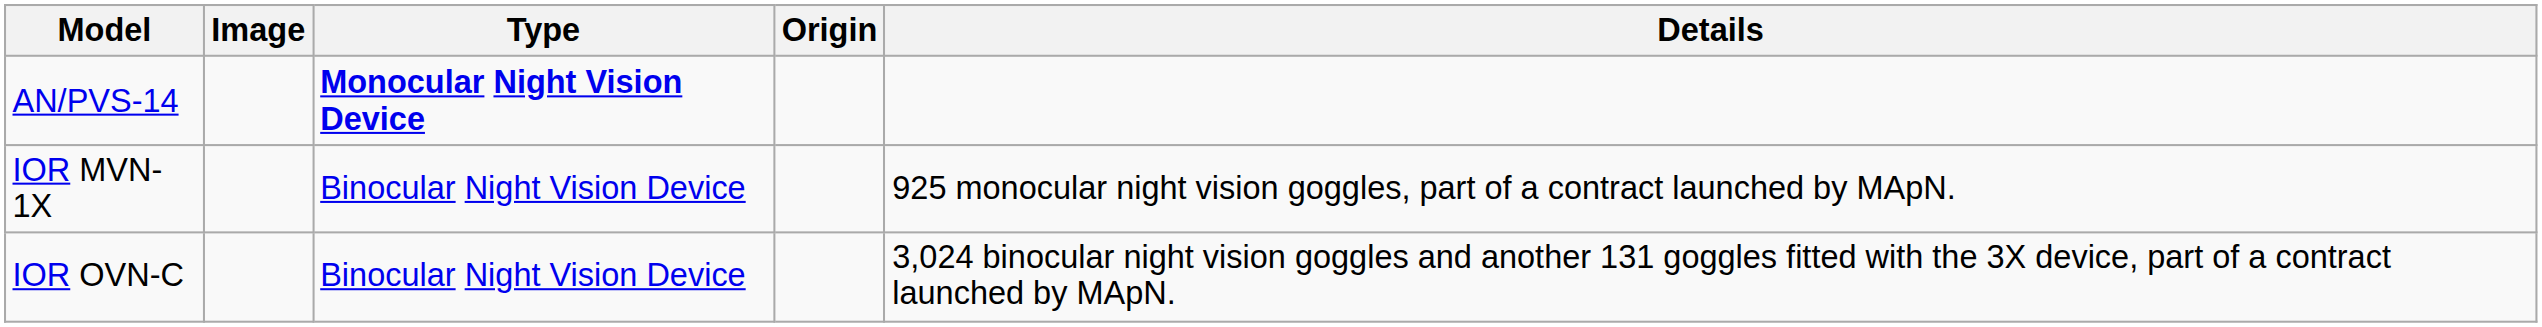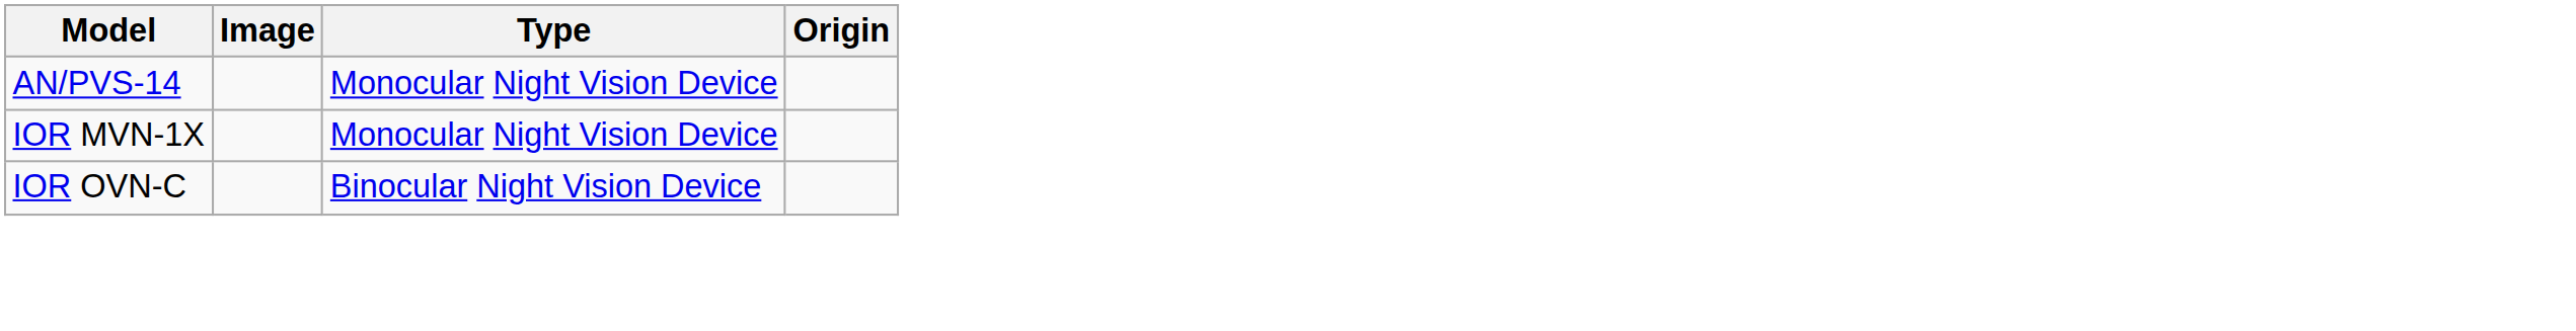 <table class="wikitable">
 <tr>
 <th>Model</th>
 <th>Image</th>
 <th>Type</th>
 <th>Origin</th>
-<th>Details</th>
 </tr>
 <tr>
 <td><a href='#'>AN/PVS-14</a></td>
 <td></td>
-<td><strong><a href='#'>Monocular</a> <a href='#'>Night Vision Device</a></strong></td>
-<td></td>
+<td><a href='#'>Monocular</a> <a href='#'>Night Vision Device</a></td>
 <td></td>
 </tr>
 <tr>
 <td><a href='#'>IOR</a> MVN-1X</td>
 <td></td>
-<td><a href='#'>Binocular</a> <a href='#'>Night Vision Device</a></td>
+<td><a href='#'>Monocular</a> <a href='#'>Night Vision Device</a></td>
 <td></td>
-<td>925 monocular night vision goggles, part of a contract launched by MApN.</td>
 </tr>
 <tr>
 <td><a href='#'>IOR</a> OVN-C</td>
 <td></td>
 <td><a href='#'>Binocular</a> <a href='#'>Night Vision Device</a></td>
 <td></td>
-<td>3,024 binocular night vision goggles and another 131 goggles fitted with the 3X device, part of a contract launched by MApN.</td>
 </tr>
 </table>
